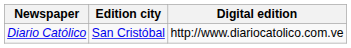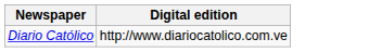 <table class="wikitable sortable">
 <tr align="center">
 <th>Newspaper</th>
-<th>Edition city</th>
 <th>Digital edition</th>
 </tr>
 <tr>
 <td><em><a href='#'>Diario Católico</a></em></td>
-<td><a href='#'>San Cristóbal</a></td>
 <td>http://www.diariocatolico.com.ve</td>
 </tr>
 </table>
